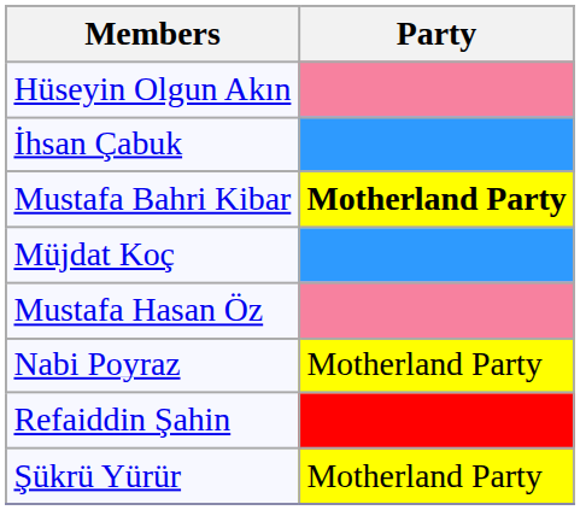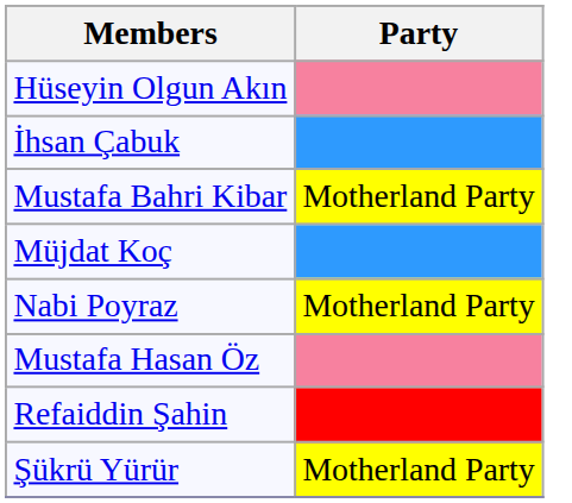 <table class=wikitable style="border:1px solid #8888aa; background-color:#f7f8ff; padding:0px; font-size:90%;">
 <tr>
 <th>Members</th>
 <th>Party</th>
 </tr>
 <tr>
 <td><a href='#'>Hüseyin Olgun Akın</a></td>
 <td style="background: #F7819F"></td>
 </tr>
 <tr>
 <td><a href='#'>İhsan Çabuk</a></td>
 <td style="background: #2E9AFE"></td>
 </tr>
 <tr>
 <td><a href='#'>Mustafa Bahri Kibar</a></td>
-<td style="background: #ffff00"><strong>Motherland Party</strong></td>
+<td style="background: #ffff00">Motherland Party</td>
 </tr>
 <tr>
 <td><a href='#'>Müjdat Koç</a></td>
 <td style="background: #2E9AFE"></td>
 </tr>
 <tr>
+<td><a href='#'>Nabi Poyraz</a></td>
+<td style="background: #ffff00">Motherland Party</td>
+</tr>
+<tr>
 <td><a href='#'>Mustafa Hasan Öz</a></td>
 <td style="background: #F7819F"></td>
-</tr>
-<tr>
-<td><a href='#'>Nabi Poyraz</a></td>
-<td style="background: #ffff00">Motherland Party</td>
 </tr>
 <tr>
 <td><a href='#'>Refaiddin Şahin</a></td>
 <td style="background: #ff0000"></td>
 </tr>
 <tr>
 <td><a href='#'>Şükrü Yürür</a></td>
 <td style="background: #ffff00">Motherland Party</td>
 </tr>
 <tr>
 </tr>
 </table>
